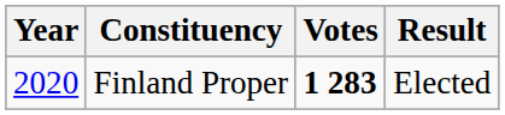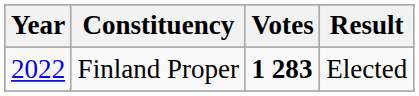 <table class="wikitable">
 <tr>
 <th>Year</th>
 <th>Constituency</th>
 <th>Votes</th>
 <th>Result</th>
 </tr>
 <tr>
-<td><a href='#'>2020</a></td>
+<td><a href='#'>2022</a></td>
 <td>Finland Proper</td>
 <td><strong>1 283</strong></td>
 <td>Elected </td>
 </tr>
 </table>
